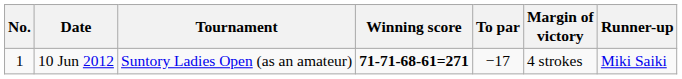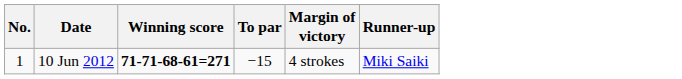 <table class="wikitable" style="font-size:95%;">
 <tr>
 <th>No.</th>
 <th>Date</th>
-<th>Tournament</th>
 <th>Winning score</th>
 <th>To par</th>
 <th>Margin of<br>victory</th>
 <th>Runner-up</th>
 </tr>
 <tr>
 <td align=center>1</td>
 <td align=right>10 Jun <a href='#'>2012</a></td>
-<td><a href='#'>Suntory Ladies Open</a> (as an amateur)</td>
 <td align=right><strong>71-71-68-61=271</strong></td>
-<td align=center>−17</td>
+<td align=center>−15</td>
 <td>4 strokes</td>
 <td> <a href='#'>Miki Saiki</a></td>
 </tr>
 </table>
